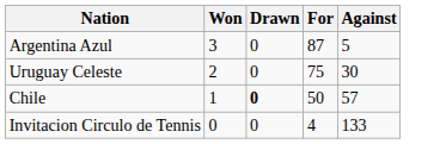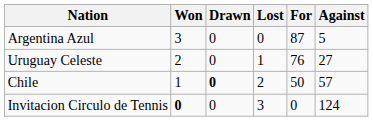 <table class="wikitable">
 <tr>
 <th>Nation</th>
 <th>Won</th>
 <th>Drawn</th>
+<th>Lost</th>
 <th>For</th>
 <th>Against</th>
 </tr>
 <tr>
 <td>Argentina Azul</td>
 <td>3</td>
+<td>0</td>
 <td>0</td>
 <td>87</td>
 <td>5</td>
 </tr>
 <tr>
 <td>Uruguay Celeste</td>
 <td>2</td>
 <td>0</td>
-<td>75</td>
-<td>30</td>
+<td>1</td>
+<td>76</td>
+<td>27</td>
 </tr>
 <tr>
 <td>Chile</td>
 <td>1</td>
 <td><strong>0</strong></td>
+<td>2</td>
 <td>50</td>
 <td>57</td>
 </tr>
 <tr>
 <td>Invitacion Circulo de Tennis</td>
+<td><strong>0</strong></td>
 <td>0</td>
+<td>3</td>
 <td>0</td>
-<td>4</td>
-<td>133</td>
+<td>124</td>
 </tr>
 </table>
